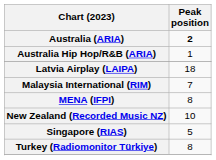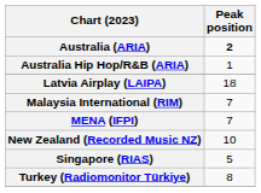 <table class="wikitable sortable plainrowheaders" style="text-align:center">
 <tr>
 <th scope="col">Chart (2023)</th>
 <th scope="col">Peak<br>position</th>
 </tr>
 <tr>
 <th scope="row">Australia (<a href='#'>ARIA</a>)</th>
 <td><strong>2</strong></td>
 </tr>
 <tr>
 <th scope="row">Australia Hip Hop/R&B (<a href='#'>ARIA</a>)</th>
 <td>1</td>
 </tr>
 <tr>
 </tr>
 <tr>
 <th scope="row">Latvia Airplay (<a href='#'>LAIPA</a>)</th>
 <td>18</td>
 </tr>
 <tr>
 <th scope="row">Malaysia International (<a href='#'>RIM</a>)</th>
 <td>7</td>
 </tr>
 <tr>
 <th scope="row"><a href='#'>MENA</a> (<a href='#'>IFPI</a>)</th>
-<td>8</td>
+<td>7</td>
 </tr>
 <tr>
 <th scope="row">New Zealand (<a href='#'>Recorded Music NZ</a>)</th>
 <td>10</td>
 </tr>
 <tr>
 <th scope="row">Singapore (<a href='#'>RIAS</a>)</th>
 <td>5</td>
 </tr>
 <tr>
 <th scope="row">Turkey (<a href='#'>Radiomonitor Türkiye</a>)</th>
 <td>8</td>
 </tr>
 <tr>
 </tr>
 <tr>
 </tr>
 </table>
